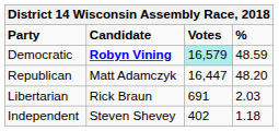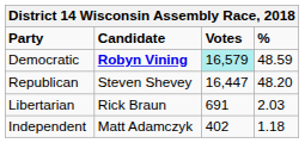 <table class="wikitable"8>
 <tr>
 <th colspan="4">District 14 Wisconsin Assembly Race, 2018</th>
 </tr>
 <tr>
 <td><strong>Party</strong></td>
 <td><strong>Candidate</strong></td>
 <td><strong>Votes</strong></td>
 <td><strong>%</strong></td>
 </tr>
 <tr>
 <td>Democratic</td>
 <td><strong><a href='#'>Robyn Vining</a></strong></td>
 <td style="background: paleturquoise;">16,579</td>
 <td>48.59</td>
 </tr>
 <tr>
 <td>Republican</td>
-<td>Matt Adamczyk</td>
+<td>Steven Shevey</td>
 <td>16,447</td>
 <td>48.20</td>
 </tr>
 <tr>
 <td>Libertarian</td>
 <td>Rick Braun</td>
 <td>691</td>
 <td>2.03</td>
 </tr>
 <tr>
 <td>Independent</td>
-<td>Steven Shevey</td>
+<td>Matt Adamczyk</td>
 <td>402</td>
 <td>1.18</td>
 </tr>
 </table>
